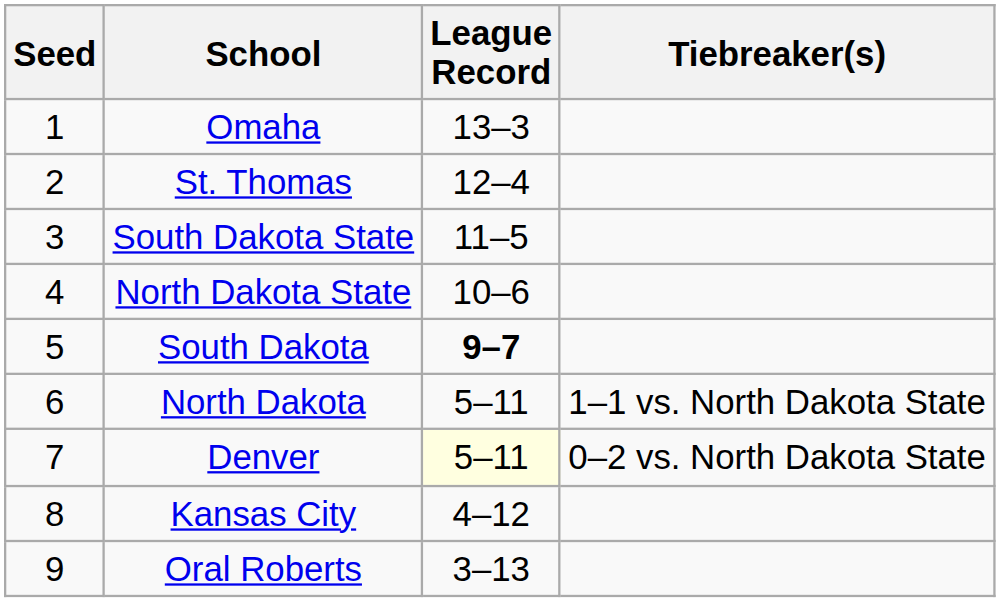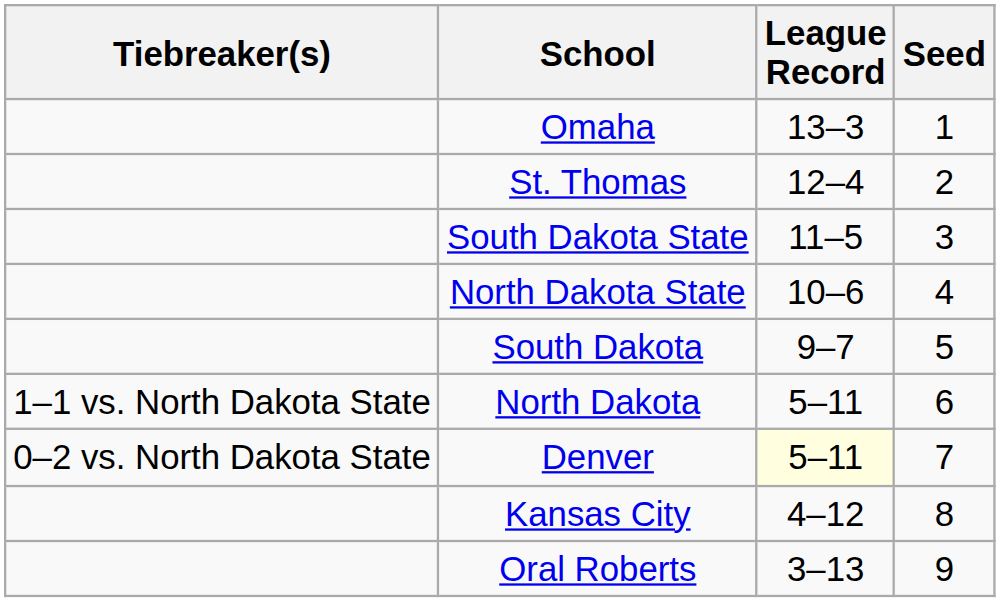 <table class="wikitable" style="white-space:nowrap; font-size:95%;text-align:center">
 <tr>
-<th>Seed</th>
+<th>Tiebreaker(s)</th>
 <th>School</th>
 <th>League<br>Record</th>
-<th>Tiebreaker(s)</th>
+<th>Seed</th>
 </tr>
 <tr>
-<td>1</td>
+<td></td>
 <td><a href='#'>Omaha</a></td>
 <td>13–3</td>
-<td></td>
+<td>1</td>
 </tr>
 <tr>
-<td>2</td>
+<td></td>
 <td><a href='#'>St. Thomas</a></td>
 <td>12–4</td>
-<td></td>
+<td>2</td>
 </tr>
 <tr>
-<td>3</td>
+<td></td>
 <td><a href='#'>South Dakota State</a></td>
 <td>11–5</td>
-<td></td>
+<td>3</td>
 </tr>
 <tr>
-<td>4</td>
+<td></td>
 <td><a href='#'>North Dakota State</a></td>
 <td>10–6</td>
-<td></td>
+<td>4</td>
 </tr>
 <tr>
+<td></td>
+<td><a href='#'>South Dakota</a></td>
+<td>9–7</td>
 <td>5</td>
-<td><a href='#'>South Dakota</a></td>
-<td><strong>9–7</strong></td>
-<td></td>
 </tr>
 <tr>
-<td>6</td>
+<td>1–1 vs. North Dakota State</td>
 <td><a href='#'>North Dakota</a></td>
 <td>5–11</td>
-<td>1–1 vs. North Dakota State</td>
+<td>6</td>
 </tr>
 <tr>
-<td>7</td>
+<td>0–2 vs. North Dakota State</td>
 <td><a href='#'>Denver</a></td>
 <td style="background: lightyellow;">5–11</td>
-<td>0–2 vs. North Dakota State</td>
+<td>7</td>
 </tr>
 <tr>
-<td>8</td>
+<td></td>
 <td><a href='#'>Kansas City</a></td>
 <td>4–12</td>
-<td></td>
+<td>8</td>
 </tr>
 <tr>
-<td>9</td>
+<td></td>
 <td><a href='#'>Oral Roberts</a></td>
 <td>3–13</td>
-<td></td>
+<td>9</td>
 </tr>
 </table>
